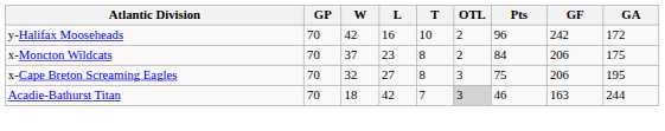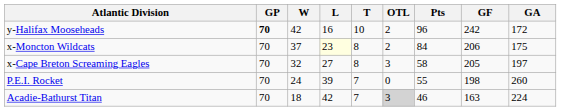 <table class="wikitable">
 <tr>
 <th bgcolor="#DDDDFF" width="40%">Atlantic Division</th>
 <th bgcolor="#DDDDFF" width="5%">GP</th>
 <th bgcolor="#DDDDFF" width="5%">W</th>
 <th bgcolor="#DDDDFF" width="5%">L</th>
 <th bgcolor="#DDDDFF" width="5%">T</th>
 <th bgcolor="#DDDDFF" width="5%">OTL</th>
 <th bgcolor="#DDDDFF" width="7.5%">Pts</th>
 <th bgcolor="#DDDDFF" width="7.5%">GF</th>
 <th bgcolor="#DDDDFF" width="7.5%">GA</th>
 </tr>
 <tr>
 <td>y-<a href='#'>Halifax Mooseheads</a></td>
-<td>70</td>
+<td><strong>70</strong></td>
 <td>42</td>
 <td>16</td>
 <td>10</td>
 <td>2</td>
 <td>96</td>
 <td>242</td>
 <td>172</td>
 </tr>
 <tr>
 <td>x-<a href='#'>Moncton Wildcats</a></td>
 <td>70</td>
 <td>37</td>
-<td>23</td>
+<td style="background: lightyellow;">23</td>
 <td>8</td>
 <td>2</td>
 <td>84</td>
 <td>206</td>
 <td>175</td>
 </tr>
 <tr>
 <td>x-<a href='#'>Cape Breton Screaming Eagles</a></td>
 <td>70</td>
 <td>32</td>
 <td>27</td>
 <td>8</td>
 <td>3</td>
-<td>75</td>
-<td>206</td>
-<td>195</td>
+<td>58</td>
+<td>205</td>
+<td>197</td>
+</tr>
+<tr>
+<td><a href='#'>P.E.I. Rocket</a></td>
+<td>70</td>
+<td>24</td>
+<td>39</td>
+<td>7</td>
+<td>0</td>
+<td>55</td>
+<td>198</td>
+<td>260</td>
 </tr>
 <tr>
 <td><a href='#'>Acadie-Bathurst Titan</a></td>
 <td>70</td>
 <td>18</td>
 <td>42</td>
 <td>7</td>
 <td style="background: lightgrey;">3</td>
 <td>46</td>
 <td>163</td>
-<td>244</td>
+<td>224</td>
 </tr>
 </table>
